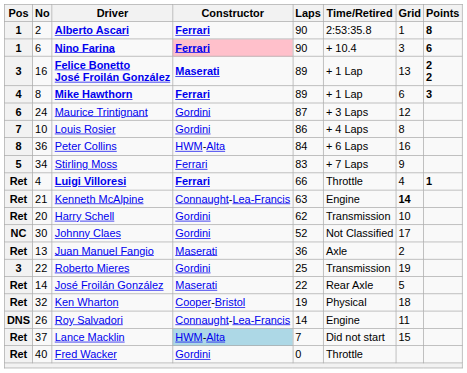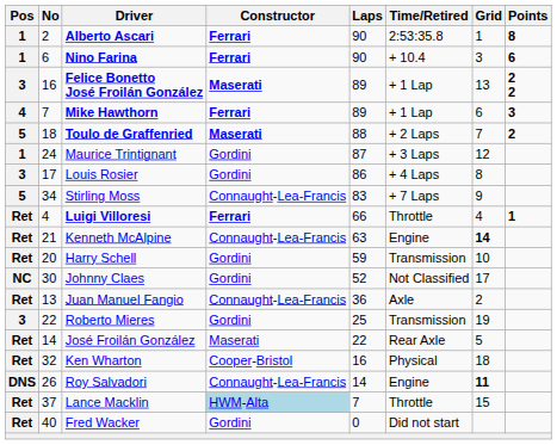 <table class="wikitable" style="font-size: 95%;">
 <tr>
 <th>Pos</th>
 <th>No</th>
 <th>Driver</th>
 <th>Constructor</th>
 <th>Laps</th>
 <th>Time/Retired</th>
 <th>Grid</th>
 <th>Points</th>
 </tr>
 <tr>
 <th>1</th>
 <td>2</td>
 <td> <strong><a href='#'>Alberto Ascari</a></strong></td>
 <td><strong><a href='#'>Ferrari</a></strong></td>
 <td>90</td>
 <td>2:53:35.8</td>
 <td>1</td>
 <td><strong>8</strong></td>
 </tr>
 <tr>
 <th>1</th>
 <td>6</td>
 <td> <strong><a href='#'>Nino Farina</a></strong></td>
-<td style="background: pink;"><strong><a href='#'>Ferrari</a></strong></td>
+<td><strong><a href='#'>Ferrari</a></strong></td>
 <td>90</td>
 <td>+ 10.4</td>
 <td>3</td>
 <td><strong>6</strong></td>
 </tr>
 <tr>
 <th>3</th>
 <td>16</td>
 <td> <strong><a href='#'>Felice Bonetto</a></strong><br> <strong><a href='#'>José Froilán González</a></strong></td>
 <td><strong><a href='#'>Maserati</a></strong></td>
 <td>89</td>
 <td>+ 1 Lap</td>
 <td>13</td>
 <td><strong>2</strong><br><strong>2</strong></td>
 </tr>
 <tr>
 <th>4</th>
-<td>8</td>
+<td>7</td>
 <td> <strong><a href='#'>Mike Hawthorn</a></strong></td>
 <td><strong><a href='#'>Ferrari</a></strong></td>
 <td>89</td>
 <td>+ 1 Lap</td>
 <td>6</td>
 <td><strong>3</strong></td>
 </tr>
 <tr>
-<th>6</th>
+<th>5</th>
+<td>18</td>
+<td> <strong><a href='#'>Toulo de Graffenried</a></strong></td>
+<td><strong><a href='#'>Maserati</a></strong></td>
+<td>88</td>
+<td>+ 2 Laps</td>
+<td>7</td>
+<td><strong>2</strong></td>
+</tr>
+<tr>
+<th>1</th>
 <td>24</td>
 <td> <a href='#'>Maurice Trintignant</a></td>
 <td><a href='#'>Gordini</a></td>
 <td>87</td>
 <td>+ 3 Laps</td>
 <td>12</td>
 <td> </td>
 </tr>
 <tr>
-<th>7</th>
-<td>10</td>
+<th>3</th>
+<td>17</td>
 <td> <a href='#'>Louis Rosier</a></td>
 <td><a href='#'>Gordini</a></td>
 <td>86</td>
 <td>+ 4 Laps</td>
 <td>8</td>
 <td> </td>
 </tr>
 <tr>
-<th>8</th>
-<td>36</td>
-<td> <a href='#'>Peter Collins</a></td>
-<td><a href='#'>HWM</a>-<a href='#'>Alta</a></td>
-<td>84</td>
-<td>+ 6 Laps</td>
-<td>16</td>
-<td> </td>
-</tr>
-<tr>
 <th>5</th>
 <td>34</td>
 <td> <a href='#'>Stirling Moss</a></td>
-<td><a href='#'>Ferrari</a></td>
+<td><a href='#'>Connaught</a>-<a href='#'>Lea-Francis</a></td>
 <td>83</td>
 <td>+ 7 Laps</td>
 <td>9</td>
 <td> </td>
 </tr>
 <tr>
 <th>Ret</th>
 <td>4</td>
 <td> <strong><a href='#'>Luigi Villoresi</a></strong></td>
 <td><strong><a href='#'>Ferrari</a></strong></td>
 <td>66</td>
 <td>Throttle</td>
 <td>4</td>
 <td><strong>1</strong></td>
 </tr>
 <tr>
 <th>Ret</th>
 <td>21</td>
 <td> <a href='#'>Kenneth McAlpine</a></td>
 <td><a href='#'>Connaught</a>-<a href='#'>Lea-Francis</a></td>
 <td>63</td>
 <td>Engine</td>
 <td><strong>14</strong></td>
 <td> </td>
 </tr>
 <tr>
 <th>Ret</th>
 <td>20</td>
 <td> <a href='#'>Harry Schell</a></td>
 <td><a href='#'>Gordini</a></td>
-<td>62</td>
+<td>59</td>
 <td>Transmission</td>
 <td>10</td>
 <td> </td>
 </tr>
 <tr>
 <th>NC</th>
 <td>30</td>
 <td> <a href='#'>Johnny Claes</a></td>
 <td><a href='#'>Gordini</a></td>
 <td>52</td>
 <td>Not Classified</td>
 <td>17</td>
 <td> </td>
 </tr>
 <tr>
 <th>Ret</th>
 <td>13</td>
 <td> <a href='#'>Juan Manuel Fangio</a></td>
-<td><a href='#'>Maserati</a></td>
+<td><a href='#'>Connaught</a>-<a href='#'>Lea-Francis</a></td>
 <td>36</td>
 <td>Axle</td>
 <td>2</td>
 <td> </td>
 </tr>
 <tr>
 <th>3</th>
 <td>22</td>
 <td> <a href='#'>Roberto Mieres</a></td>
 <td><a href='#'>Gordini</a></td>
 <td>25</td>
 <td>Transmission</td>
 <td>19</td>
 <td> </td>
 </tr>
 <tr>
 <th>Ret</th>
 <td>14</td>
 <td> <a href='#'>José Froilán González</a></td>
 <td><a href='#'>Maserati</a></td>
 <td>22</td>
 <td>Rear Axle</td>
 <td>5</td>
 <td> </td>
 </tr>
 <tr>
 <th>Ret</th>
 <td>32</td>
 <td> <a href='#'>Ken Wharton</a></td>
 <td><a href='#'>Cooper</a>-<a href='#'>Bristol</a></td>
-<td>19</td>
+<td>16</td>
 <td>Physical</td>
 <td>18</td>
 <td> </td>
 </tr>
 <tr>
 <th>DNS</th>
 <td>26</td>
 <td> <a href='#'>Roy Salvadori</a></td>
 <td><a href='#'>Connaught</a>-<a href='#'>Lea-Francis</a></td>
 <td>14</td>
 <td>Engine</td>
-<td>11</td>
+<td><strong>11</strong></td>
 <td> </td>
 </tr>
 <tr>
 <th>Ret</th>
 <td>37</td>
 <td> <a href='#'>Lance Macklin</a></td>
 <td style="background: lightblue;"><a href='#'>HWM</a>-<a href='#'>Alta</a></td>
 <td>7</td>
-<td>Did not start</td>
+<td>Throttle</td>
 <td>15</td>
 <td> </td>
 </tr>
 <tr>
 <th>Ret</th>
 <td>40</td>
 <td> <a href='#'>Fred Wacker</a></td>
 <td><a href='#'>Gordini</a></td>
 <td>0</td>
-<td>Throttle</td>
+<td>Did not start</td>
 <td></td>
 <td> </td>
 </tr>
 <tr>
 <th colspan="8"></th>
 </tr>
 </table>
